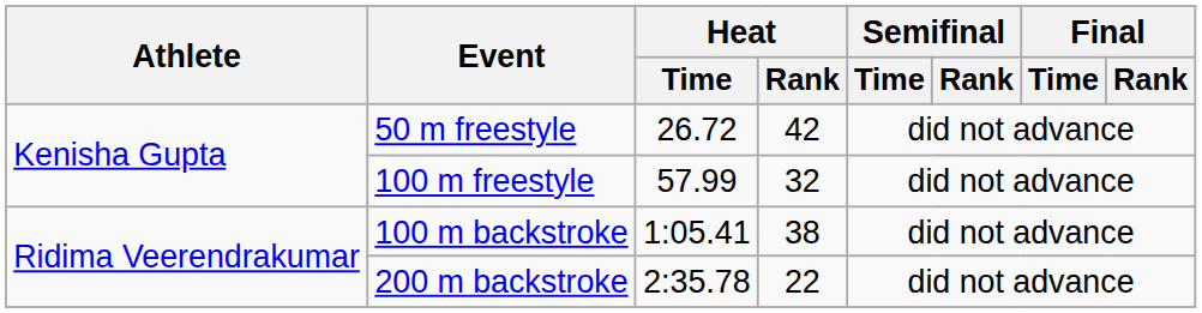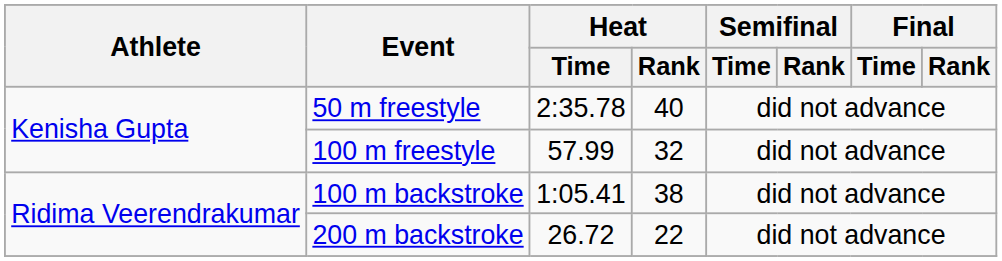 <table class="wikitable" style="text-align:center; font-size:90%">
 <tr>
 <th rowspan="2">Athlete</th>
 <th rowspan="2">Event</th>
 <th colspan="2">Heat</th>
 <th colspan="2">Semifinal</th>
 <th colspan="2">Final</th>
 </tr>
 <tr style="font-size:95%">
 <th>Time</th>
 <th>Rank</th>
 <th>Time</th>
 <th>Rank</th>
 <th>Time</th>
 <th>Rank</th>
 </tr>
 <tr>
 <td rowspan=2 align=left><a href='#'>Kenisha Gupta</a></td>
 <td align=left><a href='#'>50 m freestyle</a></td>
-<td>26.72</td>
-<td>42</td>
+<td>2:35.78</td>
+<td>40</td>
 <td colspan=4>did not advance</td>
 </tr>
 <tr>
 <td align=left><a href='#'>100 m freestyle</a></td>
 <td>57.99</td>
 <td>32</td>
 <td colspan=4>did not advance</td>
 </tr>
 <tr>
 <td rowspan=2 align=left><a href='#'>Ridima Veerendrakumar</a></td>
 <td align=left><a href='#'>100 m backstroke</a></td>
 <td>1:05.41</td>
 <td>38</td>
 <td colspan=4>did not advance</td>
 </tr>
 <tr>
 <td align=left><a href='#'>200 m backstroke</a></td>
-<td>2:35.78</td>
+<td>26.72</td>
 <td>22</td>
 <td colspan=4>did not advance</td>
 </tr>
 </table>
